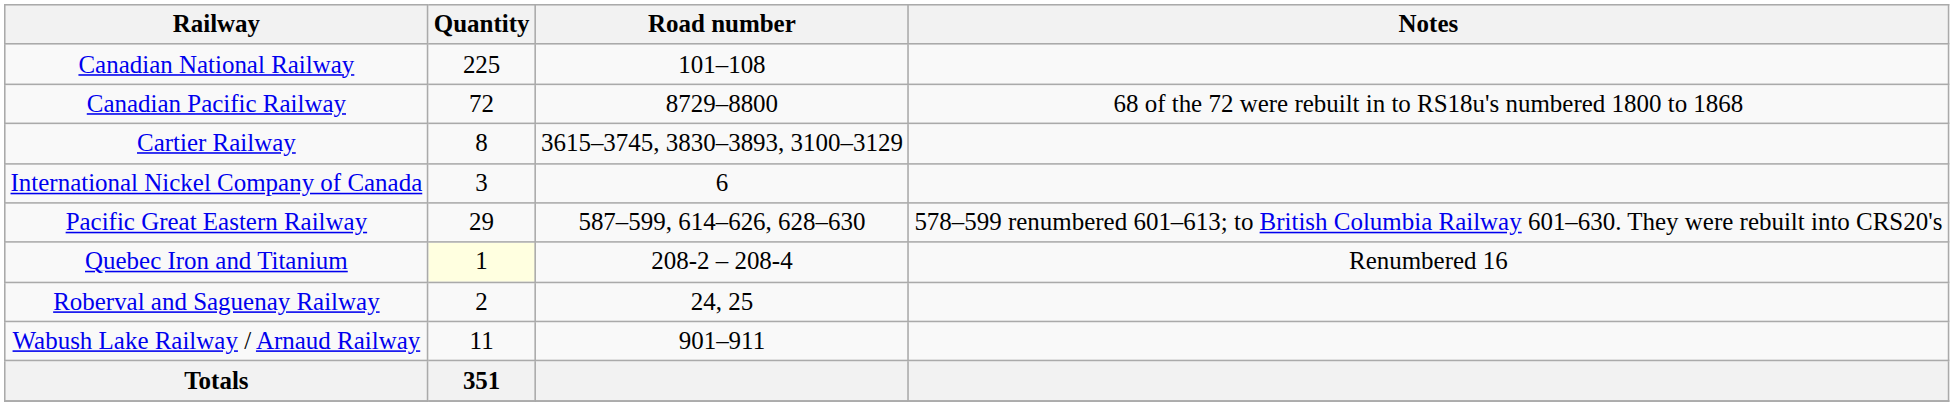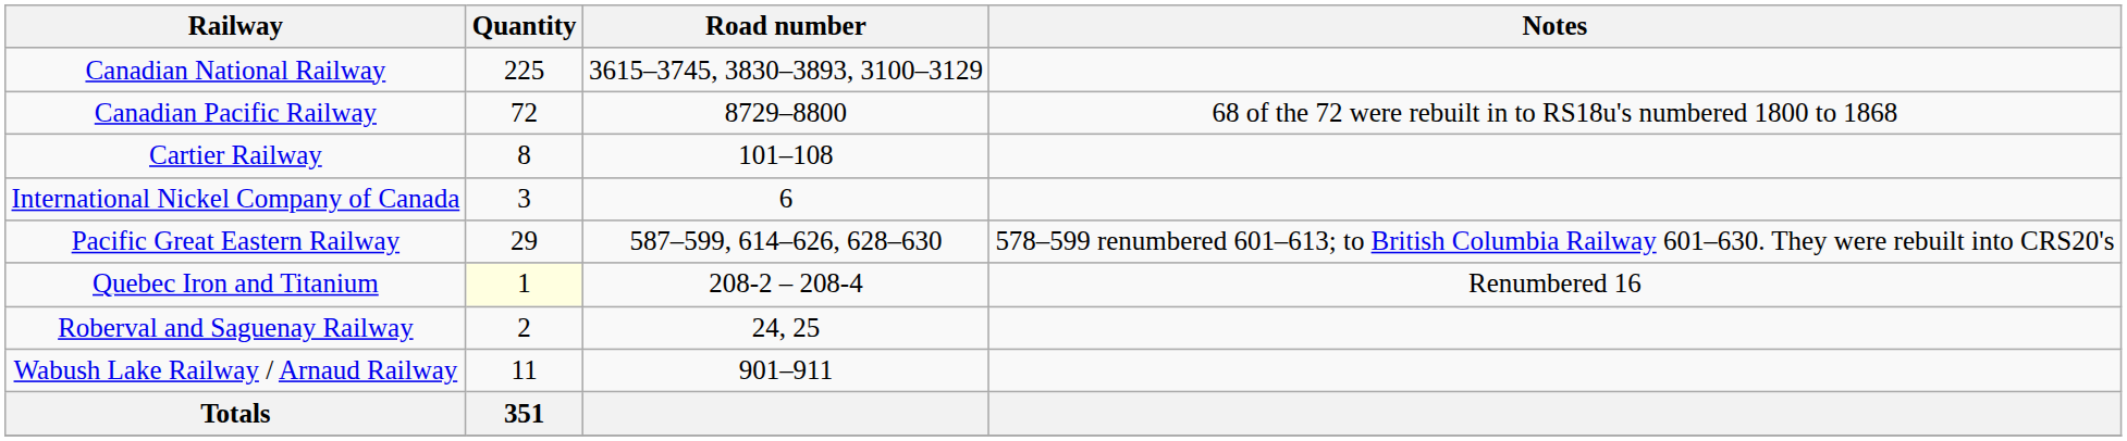 <table class="wikitable" style="text-align:center">
 <tr>
 <th>Railway</th>
 <th>Quantity</th>
 <th>Road number</th>
 <th>Notes</th>
 </tr>
 <tr>
 <td><a href='#'>Canadian National Railway</a></td>
 <td>225</td>
-<td>101–108</td>
+<td>3615–3745, 3830–3893, 3100–3129</td>
 <td></td>
 </tr>
 <tr>
 <td><a href='#'>Canadian Pacific Railway</a></td>
 <td>72</td>
 <td>8729–8800</td>
 <td>68 of the 72 were rebuilt in to RS18u's numbered 1800 to 1868</td>
 </tr>
 <tr>
 <td><a href='#'>Cartier Railway</a></td>
 <td>8</td>
-<td>3615–3745, 3830–3893, 3100–3129</td>
+<td>101–108</td>
 <td></td>
 </tr>
 <tr>
 <td><a href='#'>International Nickel Company of Canada</a></td>
 <td>3</td>
 <td>6</td>
 <td></td>
 </tr>
 <tr>
 <td><a href='#'>Pacific Great Eastern Railway</a></td>
 <td>29</td>
 <td>587–599, 614–626, 628–630</td>
 <td>578–599 renumbered 601–613; to <a href='#'>British Columbia Railway</a> 601–630. They were rebuilt into CRS20's</td>
 </tr>
 <tr>
 <td><a href='#'>Quebec Iron and Titanium</a></td>
 <td style="background: lightyellow;">1</td>
 <td>208-2 – 208-4</td>
 <td>Renumbered 16</td>
 </tr>
 <tr>
 <td><a href='#'>Roberval and Saguenay Railway</a></td>
 <td>2</td>
 <td>24, 25</td>
 <td></td>
 </tr>
 <tr>
 <td><a href='#'>Wabush Lake Railway</a> / <a href='#'>Arnaud Railway</a></td>
 <td>11</td>
 <td>901–911</td>
 <td></td>
 </tr>
 <tr>
 <th>Totals</th>
 <th>351</th>
 <th></th>
 <th></th>
 </tr>
 <tr>
 </tr>
 </table>
